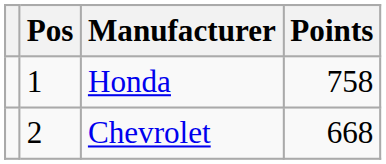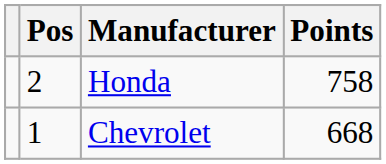 <table class="wikitable" style="font-size: 95%;">
 <tr>
 <th></th>
 <th>Pos</th>
 <th>Manufacturer</th>
 <th>Points</th>
 </tr>
 <tr>
 <td align="left"></td>
-<td>1</td>
+<td>2</td>
 <td> <a href='#'>Honda</a></td>
 <td align="right">758</td>
 </tr>
 <tr>
 <td align="left"></td>
-<td>2</td>
+<td>1</td>
 <td> <a href='#'>Chevrolet</a></td>
 <td align="right">668</td>
 </tr>
 </table>
